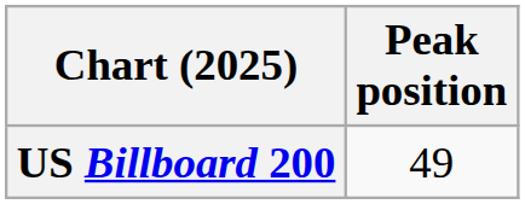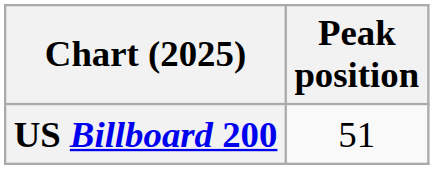 <table class="wikitable sortable plainrowheaders" style="text-align:center">
 <tr>
 <th scope="col">Chart (2025)</th>
 <th scope="col">Peak<br>position</th>
 </tr>
 <tr>
 <th scope="row">US <a href='#'><em>Billboard</em> 200</a></th>
-<td>49</td>
+<td>51</td>
 </tr>
 </table>
